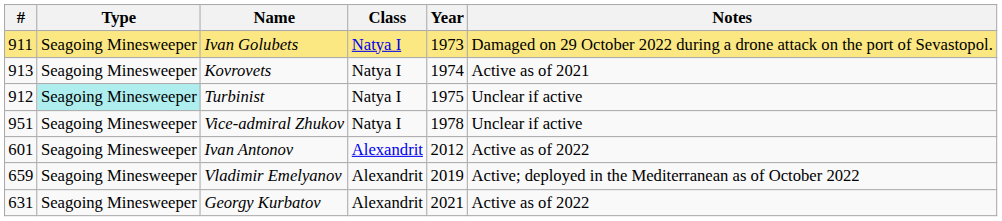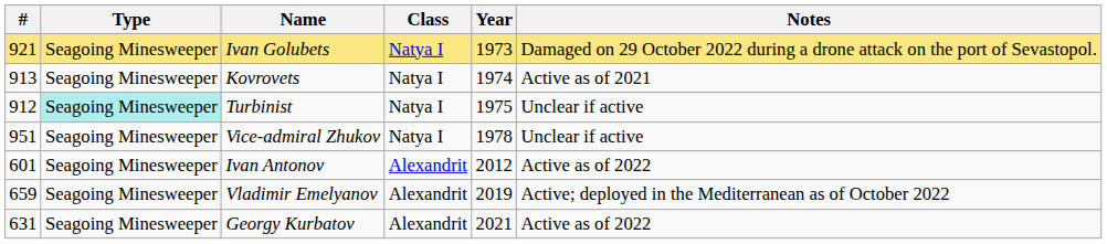 <table class="wikitable">
 <tr>
 <th>#</th>
 <th>Type</th>
 <th>Name</th>
 <th>Class</th>
 <th>Year</th>
 <th>Notes</th>
 </tr>
 <tr style="background:#FCE883">
-<td>911</td>
+<td>921</td>
 <td>Seagoing Minesweeper</td>
 <td><em>Ivan Golubets</em></td>
 <td><a href='#'>Natya I</a></td>
 <td>1973</td>
 <td>Damaged on 29 October 2022 during a drone attack on the port of Sevastopol.</td>
 </tr>
 <tr>
 <td>913</td>
 <td>Seagoing Minesweeper</td>
 <td><em>Kovrovets</em></td>
 <td>Natya I</td>
 <td>1974</td>
 <td>Active as of 2021</td>
 </tr>
 <tr>
 <td>912</td>
 <td style="background: paleturquoise;">Seagoing Minesweeper</td>
 <td><em>Turbinist</em></td>
 <td>Natya I</td>
 <td>1975</td>
 <td>Unclear if active</td>
 </tr>
 <tr>
 <td>951</td>
 <td>Seagoing Minesweeper</td>
 <td><em>Vice-admiral Zhukov</em></td>
 <td>Natya I</td>
 <td>1978</td>
 <td>Unclear if active</td>
 </tr>
 <tr>
 <td>601</td>
 <td>Seagoing Minesweeper</td>
 <td><em>Ivan Antonov</em></td>
 <td><a href='#'>Alexandrit</a></td>
 <td>2012</td>
 <td>Active as of 2022</td>
 </tr>
 <tr>
 <td>659</td>
 <td>Seagoing Minesweeper</td>
 <td><em>Vladimir Emelyanov</em></td>
 <td>Alexandrit</td>
 <td>2019</td>
 <td>Active; deployed in the Mediterranean as of October 2022</td>
 </tr>
 <tr>
 <td>631</td>
 <td>Seagoing Minesweeper</td>
 <td><em>Georgy Kurbatov </em></td>
 <td>Alexandrit</td>
 <td>2021</td>
 <td>Active as of 2022</td>
 </tr>
 </table>
